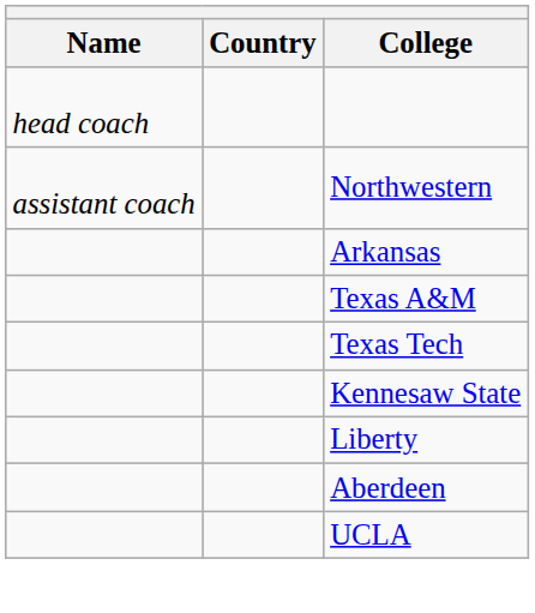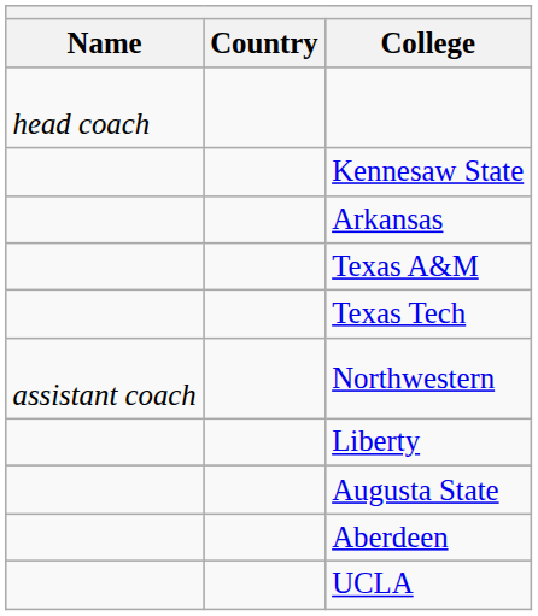 <table class="wikitable sortable">
 <tr>
 <th colspan=3></th>
 </tr>
 <tr>
 <th>Name</th>
 <th>Country</th>
 <th>College</th>
 </tr>
 <tr>
 <td><br><em>head coach</em></td>
 <td></td>
 <td></td>
 </tr>
 <tr>
-<td><br><em>assistant coach</em></td>
 <td></td>
-<td><a href='#'>Northwestern</a></td>
+<td></td>
+<td><a href='#'>Kennesaw State</a></td>
 </tr>
 <tr>
 <td></td>
 <td></td>
 <td><a href='#'>Arkansas</a></td>
 </tr>
 <tr>
 <td></td>
 <td></td>
 <td><a href='#'>Texas A&M</a></td>
 </tr>
 <tr>
 <td></td>
 <td></td>
 <td><a href='#'>Texas Tech</a></td>
 </tr>
 <tr>
+<td><br><em>assistant coach</em></td>
 <td></td>
-<td></td>
-<td><a href='#'>Kennesaw State</a></td>
+<td><a href='#'>Northwestern</a></td>
 </tr>
 <tr>
 <td></td>
 <td></td>
 <td><a href='#'>Liberty</a></td>
+</tr>
+<tr>
+<td></td>
+<td></td>
+<td><a href='#'>Augusta State</a></td>
 </tr>
 <tr>
 <td></td>
 <td></td>
 <td><a href='#'>Aberdeen</a></td>
 </tr>
 <tr>
 <td></td>
 <td></td>
 <td><a href='#'>UCLA</a></td>
 </tr>
 </table>
